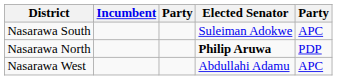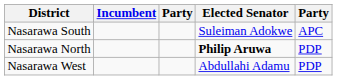 <table class="sortable wikitable" style="font-size:95%;line-height:14px;">
 <tr>
 <th class="unsortable">District</th>
 <th class="unsortable"><a href='#'>Incumbent</a></th>
 <th>Party</th>
 <th class="unsortable">Elected Senator</th>
 <th>Party</th>
 </tr>
 <tr>
 <td>Nasarawa South</td>
 <td></td>
 <td></td>
 <td><a href='#'>Suleiman Adokwe</a></td>
 <td><a href='#'>APC</a></td>
 </tr>
 <tr>
 <td>Nasarawa North</td>
 <td></td>
 <td></td>
 <td><strong>Philip Aruwa</strong></td>
 <td><a href='#'>PDP</a></td>
 </tr>
 <tr>
 <td>Nasarawa West</td>
 <td></td>
 <td></td>
 <td><a href='#'>Abdullahi Adamu</a></td>
-<td><a href='#'>APC</a></td>
+<td><a href='#'>PDP</a></td>
 </tr>
 </table>
